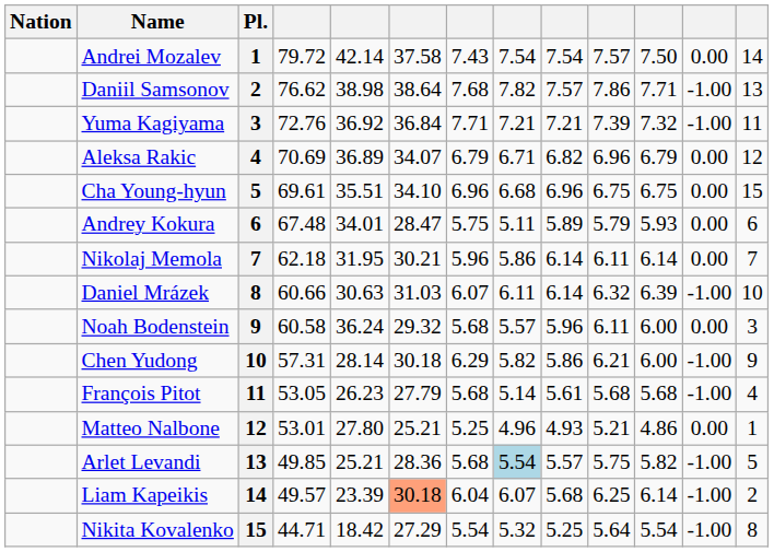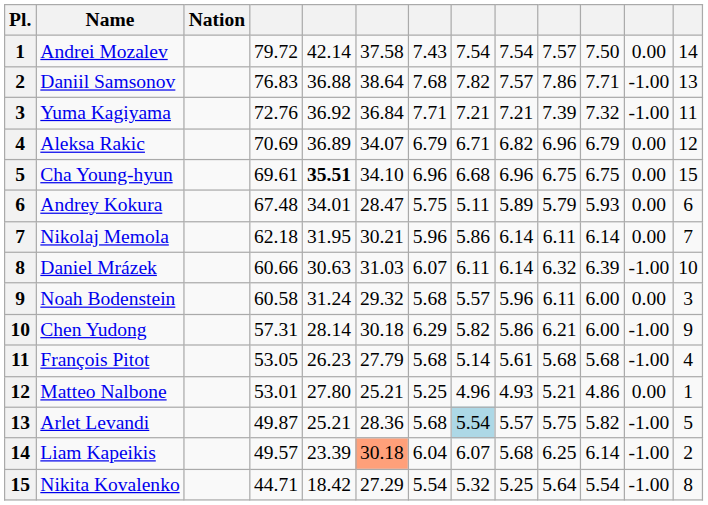 <table class="wikitable sortable" style="text-align:center">
 <tr>
+<th>Pl.</th>
+<th>Name</th>
 <th>Nation</th>
-<th>Name</th>
-<th>Pl.</th>
 <th></th>
 <th></th>
 <th></th>
 <th></th>
 <th></th>
 <th></th>
 <th></th>
 <th></th>
 <th></th>
 <th></th>
 </tr>
 <tr>
+<th>1</th>
+<td align=left><a href='#'>Andrei Mozalev</a></td>
 <td align=left></td>
-<td align=left><a href='#'>Andrei Mozalev</a></td>
-<th>1</th>
 <td>79.72</td>
 <td>42.14</td>
 <td>37.58</td>
 <td>7.43</td>
 <td>7.54</td>
 <td>7.54</td>
 <td>7.57</td>
 <td>7.50</td>
 <td>0.00</td>
 <td>14</td>
 </tr>
 <tr>
+<th>2</th>
+<td align=left><a href='#'>Daniil Samsonov</a></td>
 <td align=left></td>
-<td align=left><a href='#'>Daniil Samsonov</a></td>
-<th>2</th>
-<td>76.62</td>
-<td>38.98</td>
+<td>76.83</td>
+<td>36.88</td>
 <td>38.64</td>
 <td>7.68</td>
 <td>7.82</td>
 <td>7.57</td>
 <td>7.86</td>
 <td>7.71</td>
 <td>-1.00</td>
 <td>13</td>
 </tr>
 <tr>
+<th>3</th>
+<td align=left><a href='#'>Yuma Kagiyama</a></td>
 <td align=left></td>
-<td align=left><a href='#'>Yuma Kagiyama</a></td>
-<th>3</th>
 <td>72.76</td>
 <td>36.92</td>
 <td>36.84</td>
 <td>7.71</td>
 <td>7.21</td>
 <td>7.21</td>
 <td>7.39</td>
 <td>7.32</td>
 <td>-1.00</td>
 <td>11</td>
 </tr>
 <tr>
+<th>4</th>
+<td align=left><a href='#'>Aleksa Rakic</a></td>
 <td align=left></td>
-<td align=left><a href='#'>Aleksa Rakic</a></td>
-<th>4</th>
 <td>70.69</td>
 <td>36.89</td>
 <td>34.07</td>
 <td>6.79</td>
 <td>6.71</td>
 <td>6.82</td>
 <td>6.96</td>
 <td>6.79</td>
 <td>0.00</td>
 <td>12</td>
 </tr>
 <tr>
+<th>5</th>
+<td align=left><a href='#'>Cha Young-hyun</a></td>
 <td align=left></td>
-<td align=left><a href='#'>Cha Young-hyun</a></td>
-<th>5</th>
 <td>69.61</td>
-<td>35.51</td>
+<td><strong>35.51</strong></td>
 <td>34.10</td>
 <td>6.96</td>
 <td>6.68</td>
 <td>6.96</td>
 <td>6.75</td>
 <td>6.75</td>
 <td>0.00</td>
 <td>15</td>
 </tr>
 <tr>
+<th>6</th>
+<td align=left><a href='#'>Andrey Kokura</a></td>
 <td align=left></td>
-<td align=left><a href='#'>Andrey Kokura</a></td>
-<th>6</th>
 <td>67.48</td>
 <td>34.01</td>
 <td>28.47</td>
 <td>5.75</td>
 <td>5.11</td>
 <td>5.89</td>
 <td>5.79</td>
 <td>5.93</td>
 <td>0.00</td>
 <td>6</td>
 </tr>
 <tr>
+<th>7</th>
+<td align=left><a href='#'>Nikolaj Memola</a></td>
 <td align=left></td>
-<td align=left><a href='#'>Nikolaj Memola</a></td>
-<th>7</th>
 <td>62.18</td>
 <td>31.95</td>
 <td>30.21</td>
 <td>5.96</td>
 <td>5.86</td>
 <td>6.14</td>
 <td>6.11</td>
 <td>6.14</td>
 <td>0.00</td>
 <td>7</td>
 </tr>
 <tr>
+<th>8</th>
+<td align=left><a href='#'>Daniel Mrázek</a></td>
 <td align=left></td>
-<td align=left><a href='#'>Daniel Mrázek</a></td>
-<th>8</th>
 <td>60.66</td>
 <td>30.63</td>
 <td>31.03</td>
 <td>6.07</td>
 <td>6.11</td>
 <td>6.14</td>
 <td>6.32</td>
 <td>6.39</td>
 <td>-1.00</td>
 <td>10</td>
 </tr>
 <tr>
+<th>9</th>
+<td align=left><a href='#'>Noah Bodenstein</a></td>
 <td align=left></td>
-<td align=left><a href='#'>Noah Bodenstein</a></td>
-<th>9</th>
 <td>60.58</td>
-<td>36.24</td>
+<td>31.24</td>
 <td>29.32</td>
 <td>5.68</td>
 <td>5.57</td>
 <td>5.96</td>
 <td>6.11</td>
 <td>6.00</td>
 <td>0.00</td>
 <td>3</td>
 </tr>
 <tr>
+<th>10</th>
+<td align=left><a href='#'>Chen Yudong</a></td>
 <td align=left></td>
-<td align=left><a href='#'>Chen Yudong</a></td>
-<th>10</th>
 <td>57.31</td>
 <td>28.14</td>
 <td>30.18</td>
 <td>6.29</td>
 <td>5.82</td>
 <td>5.86</td>
 <td>6.21</td>
 <td>6.00</td>
 <td>-1.00</td>
 <td>9</td>
 </tr>
 <tr>
+<th>11</th>
+<td align=left><a href='#'>François Pitot</a></td>
 <td align=left></td>
-<td align=left><a href='#'>François Pitot</a></td>
-<th>11</th>
 <td>53.05</td>
 <td>26.23</td>
 <td>27.79</td>
 <td>5.68</td>
 <td>5.14</td>
 <td>5.61</td>
 <td>5.68</td>
 <td>5.68</td>
 <td>-1.00</td>
 <td>4</td>
 </tr>
 <tr>
+<th>12</th>
+<td align=left><a href='#'>Matteo Nalbone</a></td>
 <td align=left></td>
-<td align=left><a href='#'>Matteo Nalbone</a></td>
-<th>12</th>
 <td>53.01</td>
 <td>27.80</td>
 <td>25.21</td>
 <td>5.25</td>
 <td>4.96</td>
 <td>4.93</td>
 <td>5.21</td>
 <td>4.86</td>
 <td>0.00</td>
 <td>1</td>
 </tr>
 <tr>
+<th>13</th>
+<td align=left><a href='#'>Arlet Levandi</a></td>
 <td align=left></td>
-<td align=left><a href='#'>Arlet Levandi</a></td>
-<th>13</th>
-<td>49.85</td>
+<td>49.87</td>
 <td>25.21</td>
 <td>28.36</td>
 <td>5.68</td>
 <td style="background: lightblue;">5.54</td>
 <td>5.57</td>
 <td>5.75</td>
 <td>5.82</td>
 <td>-1.00</td>
 <td>5</td>
 </tr>
 <tr>
+<th>14</th>
+<td align=left><a href='#'>Liam Kapeikis</a></td>
 <td align=left></td>
-<td align=left><a href='#'>Liam Kapeikis</a></td>
-<th>14</th>
 <td>49.57</td>
 <td>23.39</td>
 <td style="background: lightsalmon;">30.18</td>
 <td>6.04</td>
 <td>6.07</td>
 <td>5.68</td>
 <td>6.25</td>
 <td>6.14</td>
 <td>-1.00</td>
 <td>2</td>
 </tr>
 <tr>
+<th>15</th>
+<td align=left><a href='#'>Nikita Kovalenko</a></td>
 <td align=left></td>
-<td align=left><a href='#'>Nikita Kovalenko</a></td>
-<th>15</th>
 <td>44.71</td>
 <td>18.42</td>
 <td>27.29</td>
 <td>5.54</td>
 <td>5.32</td>
 <td>5.25</td>
 <td>5.64</td>
 <td>5.54</td>
 <td>-1.00</td>
 <td>8</td>
 </tr>
 </table>
